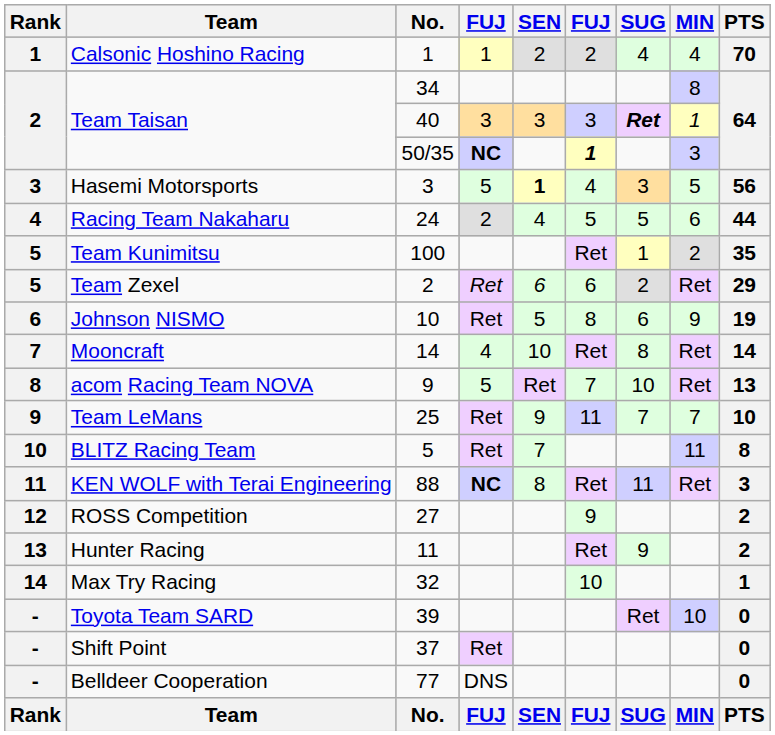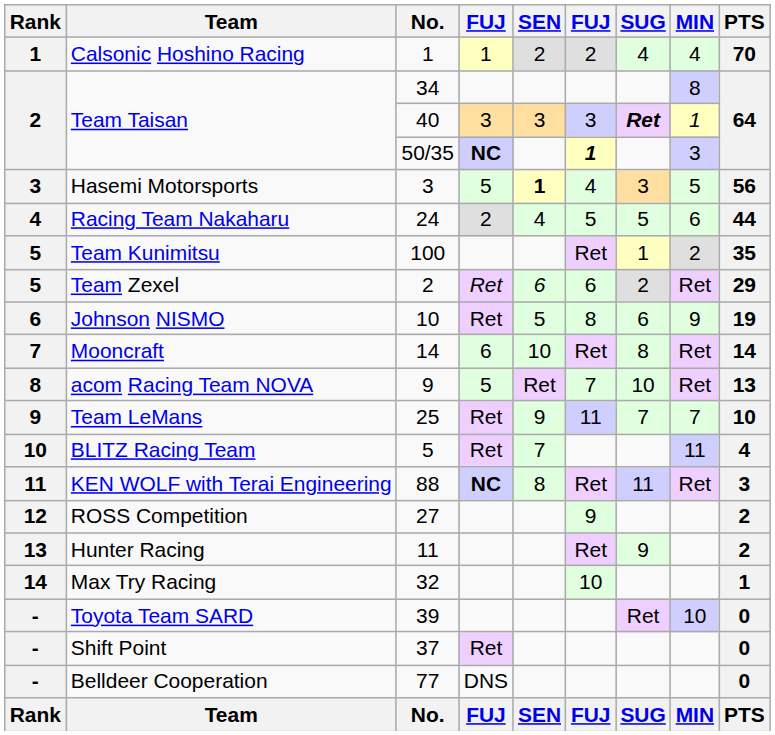 <table class="wikitable" style="font-size:85%; text-align:center">
 <tr>
 <th>Rank</th>
 <th>Team</th>
 <th>No.</th>
 <th><a href='#'>FUJ</a><br></th>
 <th><a href='#'>SEN</a><br></th>
 <th><a href='#'>FUJ</a><br></th>
 <th><a href='#'>SUG</a><br></th>
 <th><a href='#'>MIN</a><br></th>
 <th>PTS</th>
 </tr>
 <tr>
 <th>1</th>
 <td align="left"><a href='#'>Calsonic</a> <a href='#'>Hoshino Racing</a></td>
 <td>1</td>
 <td bgcolor="#FFFFBF">1</td>
 <td bgcolor="#DFDFDF">2</td>
 <td bgcolor="#DFDFDF">2</td>
 <td bgcolor="#DFFFDF">4</td>
 <td bgcolor="#DFFFDF">4</td>
 <th>70</th>
 </tr>
 <tr>
 <th rowspan="3">2</th>
 <td rowspan="3" align="left"><a href='#'>Team Taisan</a></td>
 <td>34</td>
 <td></td>
 <td></td>
 <td></td>
 <td></td>
 <td bgcolor="#CFCFFF">8</td>
 <th rowspan="3">64</th>
 </tr>
 <tr>
 <td>40</td>
 <td bgcolor="#FFDF9F">3</td>
 <td bgcolor="#FFDF9F">3</td>
 <td bgcolor="#CFCFFF">3</td>
 <td bgcolor="#EFCFFF"><strong><em>Ret</em></strong></td>
 <td bgcolor="#FFFFBF"><em>1</em></td>
 </tr>
 <tr>
 <td>50/35</td>
 <td bgcolor="#CFCFFF"><strong>NC</strong></td>
 <td></td>
 <td bgcolor="#FFFFBF"><strong><em>1</em></strong></td>
 <td></td>
 <td bgcolor="#CFCFFF">3</td>
 </tr>
 <tr>
 <th>3</th>
 <td align="left">Hasemi Motorsports</td>
 <td>3</td>
 <td bgcolor="#DFFFDF">5</td>
 <td bgcolor="#FFFFBF"><strong>1</strong></td>
 <td bgcolor="#DFFFDF">4</td>
 <td bgcolor="#FFDF9F">3</td>
 <td bgcolor="#DFFFDF">5</td>
 <th>56</th>
 </tr>
 <tr>
 <th>4</th>
 <td align="left"><a href='#'>Racing Team Nakaharu</a></td>
 <td>24</td>
 <td bgcolor="#DFDFDF">2</td>
 <td bgcolor="#DFFFDF">4</td>
 <td bgcolor="#DFFFDF">5</td>
 <td bgcolor="#DFFFDF">5</td>
 <td bgcolor="#DFFFDF">6</td>
 <th>44</th>
 </tr>
 <tr>
 <th>5</th>
 <td align="left"><a href='#'>Team Kunimitsu</a></td>
 <td>100</td>
 <td></td>
 <td></td>
 <td bgcolor="#EFCFFF">Ret</td>
 <td bgcolor="#FFFFBF">1</td>
 <td bgcolor="#DFDFDF">2</td>
 <th>35</th>
 </tr>
 <tr>
 <th>5</th>
 <td align="left"><a href='#'>Team</a> Zexel</td>
 <td>2</td>
 <td bgcolor="#EFCFFF"><em>Ret</em></td>
 <td bgcolor="#DFFFDF"><em>6</em></td>
 <td bgcolor="#DFFFDF">6</td>
 <td bgcolor="#DFDFDF">2</td>
 <td bgcolor="#EFCFFF">Ret</td>
 <th>29</th>
 </tr>
 <tr>
 <th>6</th>
 <td align="left"><a href='#'>Johnson</a> <a href='#'>NISMO</a></td>
 <td>10</td>
 <td bgcolor="#EFCFFF">Ret</td>
 <td bgcolor="#DFFFDF">5</td>
 <td bgcolor="#DFFFDF">8</td>
 <td bgcolor="#DFFFDF">6</td>
 <td bgcolor="#DFFFDF">9</td>
 <th>19</th>
 </tr>
 <tr>
 <th>7</th>
 <td align="left"><a href='#'>Mooncraft</a></td>
 <td>14</td>
-<td bgcolor="#DFFFDF">4</td>
+<td bgcolor="#DFFFDF">6</td>
 <td bgcolor="#DFFFDF">10</td>
 <td bgcolor="#EFCFFF">Ret</td>
 <td bgcolor="#DFFFDF">8</td>
 <td bgcolor="#EFCFFF">Ret</td>
 <th>14</th>
 </tr>
 <tr>
 <th>8</th>
 <td align="left"><a href='#'>acom</a> <a href='#'>Racing Team NOVA</a></td>
 <td>9</td>
 <td bgcolor="#DFFFDF">5</td>
 <td bgcolor="#EFCFFF">Ret</td>
 <td bgcolor="#DFFFDF">7</td>
 <td bgcolor="#DFFFDF">10</td>
 <td bgcolor="#EFCFFF">Ret</td>
 <th>13</th>
 </tr>
 <tr>
 <th>9</th>
 <td align="left"><a href='#'>Team LeMans</a></td>
 <td>25</td>
 <td bgcolor="#EFCFFF">Ret</td>
 <td bgcolor="#DFFFDF">9</td>
 <td bgcolor="#CFCFFF">11</td>
 <td bgcolor="#DFFFDF">7</td>
 <td bgcolor="#DFFFDF">7</td>
 <th>10</th>
 </tr>
 <tr>
 <th>10</th>
 <td align="left"><a href='#'>BLITZ Racing Team</a></td>
 <td>5</td>
 <td bgcolor="#EFCFFF">Ret</td>
 <td bgcolor="#DFFFDF">7</td>
 <td></td>
 <td></td>
 <td bgcolor="#CFCFFF">11</td>
-<th>8</th>
+<th>4</th>
 </tr>
 <tr>
 <th>11</th>
 <td align="left"><a href='#'>KEN WOLF with Terai Engineering</a></td>
 <td>88</td>
 <td bgcolor="#CFCFFF"><strong>NC</strong></td>
 <td bgcolor="#DFFFDF">8</td>
 <td bgcolor="#EFCFFF">Ret</td>
 <td bgcolor="#CFCFFF">11</td>
 <td bgcolor="#EFCFFF">Ret</td>
 <th>3</th>
 </tr>
 <tr>
 <th>12</th>
 <td align="left">ROSS Competition</td>
 <td>27</td>
 <td></td>
 <td></td>
 <td bgcolor="#DFFFDF">9</td>
 <td></td>
 <td></td>
 <th>2</th>
 </tr>
 <tr>
 <th>13</th>
 <td align="left">Hunter Racing</td>
 <td>11</td>
 <td></td>
 <td></td>
 <td bgcolor="#EFCFFF">Ret</td>
 <td bgcolor="#DFFFDF">9</td>
 <td></td>
 <th>2</th>
 </tr>
 <tr>
 <th>14</th>
 <td align="left">Max Try Racing</td>
 <td>32</td>
 <td></td>
 <td></td>
 <td bgcolor="#DFFFDF">10</td>
 <td></td>
 <td></td>
 <th>1</th>
 </tr>
 <tr>
 <th>-</th>
 <td align="left"><a href='#'>Toyota Team SARD</a></td>
 <td>39</td>
 <td></td>
 <td></td>
 <td></td>
 <td bgcolor="#EFCFFF">Ret</td>
 <td bgcolor="#CFCFFF">10</td>
 <th>0</th>
 </tr>
 <tr>
 <th>-</th>
 <td align="left">Shift Point</td>
 <td>37</td>
 <td bgcolor="#EFCFFF">Ret</td>
 <td></td>
 <td></td>
 <td></td>
 <td></td>
 <th>0</th>
 </tr>
 <tr>
 <th>-</th>
 <td align="left">Belldeer Cooperation</td>
 <td>77</td>
 <td>DNS</td>
 <td></td>
 <td></td>
 <td></td>
 <td></td>
 <th>0</th>
 </tr>
 <tr>
 <th>Rank</th>
 <th>Team</th>
 <th>No.</th>
 <th><a href='#'>FUJ</a><br></th>
 <th><a href='#'>SEN</a><br></th>
 <th><a href='#'>FUJ</a><br></th>
 <th><a href='#'>SUG</a><br></th>
 <th><a href='#'>MIN</a><br></th>
 <th>PTS</th>
 </tr>
 </table>
